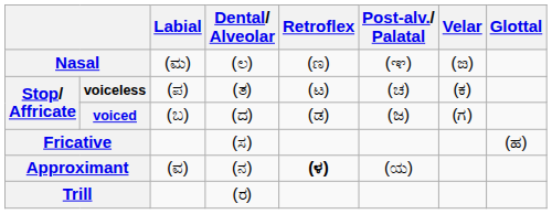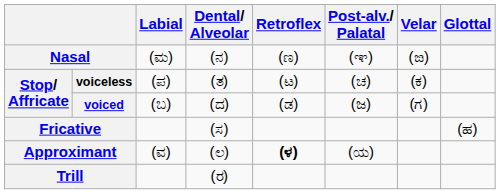 <table class="wikitable" style=text-align:center href="V K Gokak">
 <tr>
 <th colspan="2"></th>
 <th><a href='#'>Labial</a></th>
 <th><a href='#'>Dental</a>/<br><a href='#'>Alveolar</a></th>
 <th><a href='#'>Retroflex</a></th>
 <th href="Kavirajamarga"><a href='#'>Post-alv.</a>/<br><a href='#'>Palatal</a></th>
 <th href="Adipurana"><a href='#'>Velar</a></th>
 <th><a href='#'>Glottal</a></th>
 </tr>
 <tr>
 <th colspan="2"><a href='#'>Nasal</a></th>
 <td> (ಮ)</td>
-<td> (ಲ)</td>
+<td> (ನ)</td>
 <td> (ಣ)</td>
 <td> (ಞ)</td>
 <td> (ಙ)</td>
 <td></td>
 </tr>
 <tr href="Eastern Chalukyas#Connection between Kannada and Telugu literature">
 <th rowspan="2" href="Kadambas of Goa"><a href='#'>Stop</a>/<br><a href='#'>Affricate</a></th>
 <th><small>voiceless</small></th>
 <td> (ಪ)</td>
 <td> (ತ)</td>
 <td> (ಟ)</td>
 <td> (ಚ)</td>
 <td> (ಕ)</td>
 <td></td>
 </tr>
 <tr>
 <th><a href='#'><small>voiced</small></a></th>
 <td> (ಬ)</td>
 <td> (ದ)</td>
 <td> (ಡ)</td>
 <td> (ಜ)</td>
 <td> (ಗ)</td>
 <td></td>
 </tr>
 <tr>
 <th colspan="2"><a href='#'>Fricative</a></th>
 <td></td>
 <td> (ಸ)</td>
 <td></td>
 <td></td>
 <td></td>
 <td> (ಹ)</td>
 </tr>
 <tr>
 <th colspan="2"><a href='#'>Approximant</a></th>
 <td> (ವ)</td>
-<td> (ನ)</td>
+<td> (ಲ)</td>
 <td><strong> (ಳ)</strong></td>
 <td> (ಯ)</td>
 <td></td>
 <td></td>
 </tr>
 <tr>
 <th colspan="2"><a href='#'>Trill</a></th>
 <td></td>
 <td> (ರ)</td>
 <td></td>
 <td></td>
 <td></td>
 <td></td>
 </tr>
 </table>
